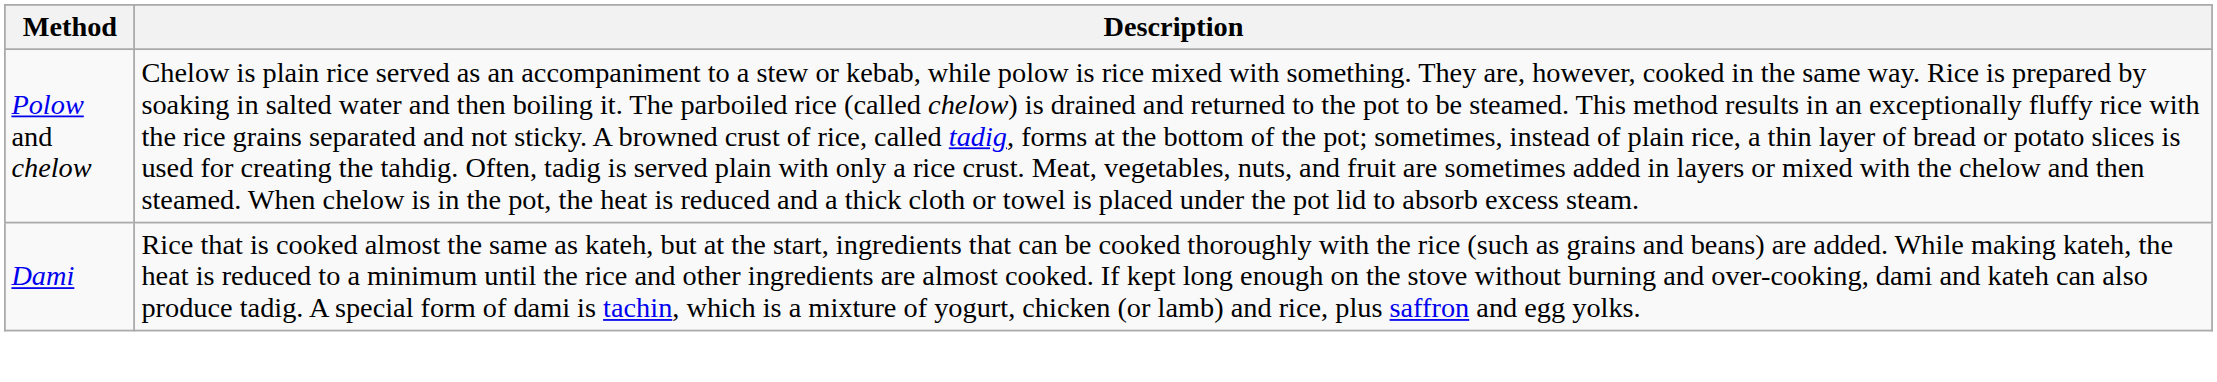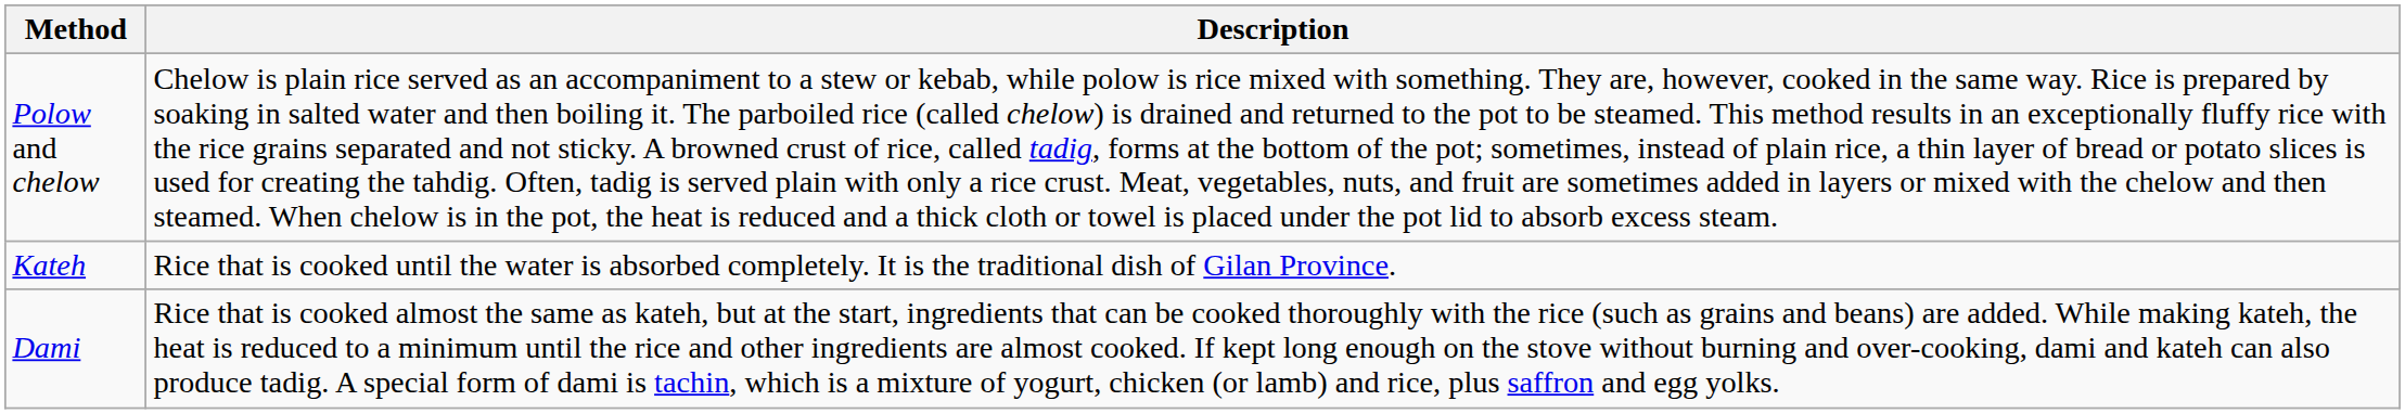 <table class="wikitable">
 <tr>
 <th>Method</th>
 <th>Description</th>
 </tr>
 <tr>
 <td><a href='#'><em>Polow</em></a> and <em>chelow</em></td>
 <td>Chelow is plain rice served as an accompaniment to a stew or kebab, while polow is rice mixed with something. They are, however, cooked in the same way. Rice is prepared by soaking in salted water and then boiling it. The parboiled rice (called <em>chelow</em>) is drained and returned to the pot to be steamed. This method results in an exceptionally fluffy rice with the rice grains separated and not sticky. A browned crust of rice, called <em><a href='#'>tadig</a></em>, forms at the bottom of the pot; sometimes, instead of plain rice, a thin layer of bread or potato slices is used for creating the tahdig. Often, tadig is served plain with only a rice crust. Meat, vegetables, nuts, and fruit are sometimes added in layers or mixed with the chelow and then steamed. When chelow is in the pot, the heat is reduced and a thick cloth or towel is placed under the pot lid to absorb excess steam.</td>
 </tr>
 <tr>
+<td><em><a href='#'>Kateh</a></em></td>
+<td>Rice that is cooked until the water is absorbed completely. It is the traditional dish of <a href='#'>Gilan Province</a>.</td>
+</tr>
+<tr>
 <td><em><a href='#'>Dami</a></em></td>
 <td>Rice that is cooked almost the same as kateh, but at the start, ingredients that can be cooked thoroughly with the rice (such as grains and beans) are added. While making kateh, the heat is reduced to a minimum until the rice and other ingredients are almost cooked. If kept long enough on the stove without burning and over-cooking, dami and kateh can also produce tadig. A special form of dami is <a href='#'>tachin</a>, which is a mixture of yogurt, chicken (or lamb) and rice, plus <a href='#'>saffron</a> and egg yolks.</td>
 </tr>
 </table>
